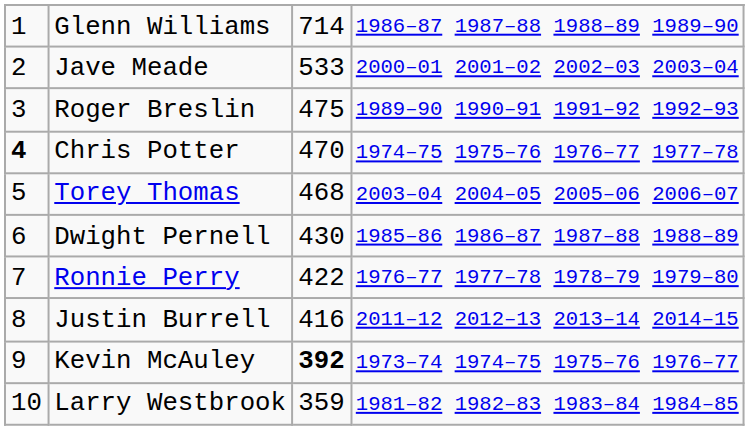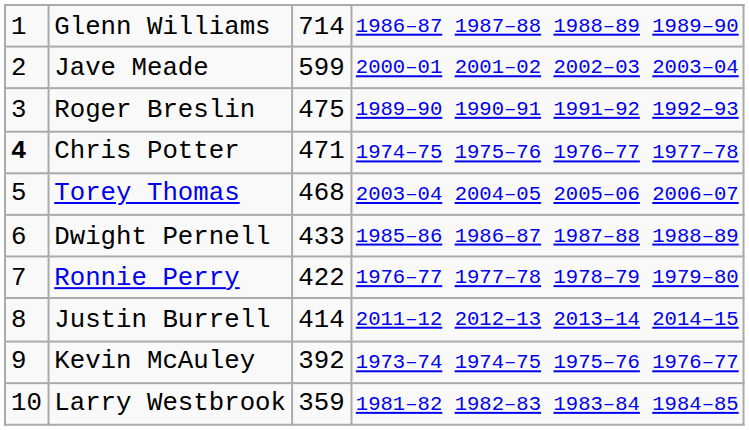 <table class="wikitable">
 <tr>
 </tr>
 <tr>
 <td>1</td>
 <td>Glenn Williams</td>
 <td>714</td>
 <td style="font-size:80%;"><a href='#'>1986–87</a> <a href='#'>1987–88</a> <a href='#'>1988–89</a> <a href='#'>1989–90</a></td>
 </tr>
 <tr>
 <td>2</td>
 <td>Jave Meade</td>
-<td>533</td>
+<td>599</td>
 <td style="font-size:80%;"><a href='#'>2000–01</a> <a href='#'>2001–02</a> <a href='#'>2002–03</a> <a href='#'>2003–04</a></td>
 </tr>
 <tr>
 <td>3</td>
 <td>Roger Breslin</td>
 <td>475</td>
 <td style="font-size:80%;"><a href='#'>1989–90</a> <a href='#'>1990–91</a> <a href='#'>1991–92</a> <a href='#'>1992–93</a></td>
 </tr>
 <tr>
 <td><strong>4</strong></td>
 <td>Chris Potter</td>
-<td>470</td>
+<td>471</td>
 <td style="font-size:80%;"><a href='#'>1974–75</a> <a href='#'>1975–76</a> <a href='#'>1976–77</a> <a href='#'>1977–78</a></td>
 </tr>
 <tr>
 <td>5</td>
 <td><a href='#'>Torey Thomas</a></td>
 <td>468</td>
 <td style="font-size:80%;"><a href='#'>2003–04</a> <a href='#'>2004–05</a> <a href='#'>2005–06</a> <a href='#'>2006–07</a></td>
 </tr>
 <tr>
 <td>6</td>
 <td>Dwight Pernell</td>
-<td>430</td>
+<td>433</td>
 <td style="font-size:80%;"><a href='#'>1985–86</a> <a href='#'>1986–87</a> <a href='#'>1987–88</a> <a href='#'>1988–89</a></td>
 </tr>
 <tr>
 <td>7</td>
 <td><a href='#'>Ronnie Perry</a></td>
 <td>422</td>
 <td style="font-size:80%;"><a href='#'>1976–77</a> <a href='#'>1977–78</a> <a href='#'>1978–79</a> <a href='#'>1979–80</a></td>
 </tr>
 <tr>
 <td>8</td>
 <td>Justin Burrell</td>
-<td>416</td>
+<td>414</td>
 <td style="font-size:80%;"><a href='#'>2011–12</a> <a href='#'>2012–13</a> <a href='#'>2013–14</a> <a href='#'>2014–15</a></td>
 </tr>
 <tr>
 <td>9</td>
 <td>Kevin McAuley</td>
-<td><strong>392</strong></td>
+<td>392</td>
 <td style="font-size:80%;"><a href='#'>1973–74</a> <a href='#'>1974–75</a> <a href='#'>1975–76</a> <a href='#'>1976–77</a></td>
 </tr>
 <tr>
 <td>10</td>
 <td>Larry Westbrook</td>
 <td>359</td>
 <td style="font-size:80%;"><a href='#'>1981–82</a> <a href='#'>1982–83</a> <a href='#'>1983–84</a> <a href='#'>1984–85</a></td>
 </tr>
 </table>
